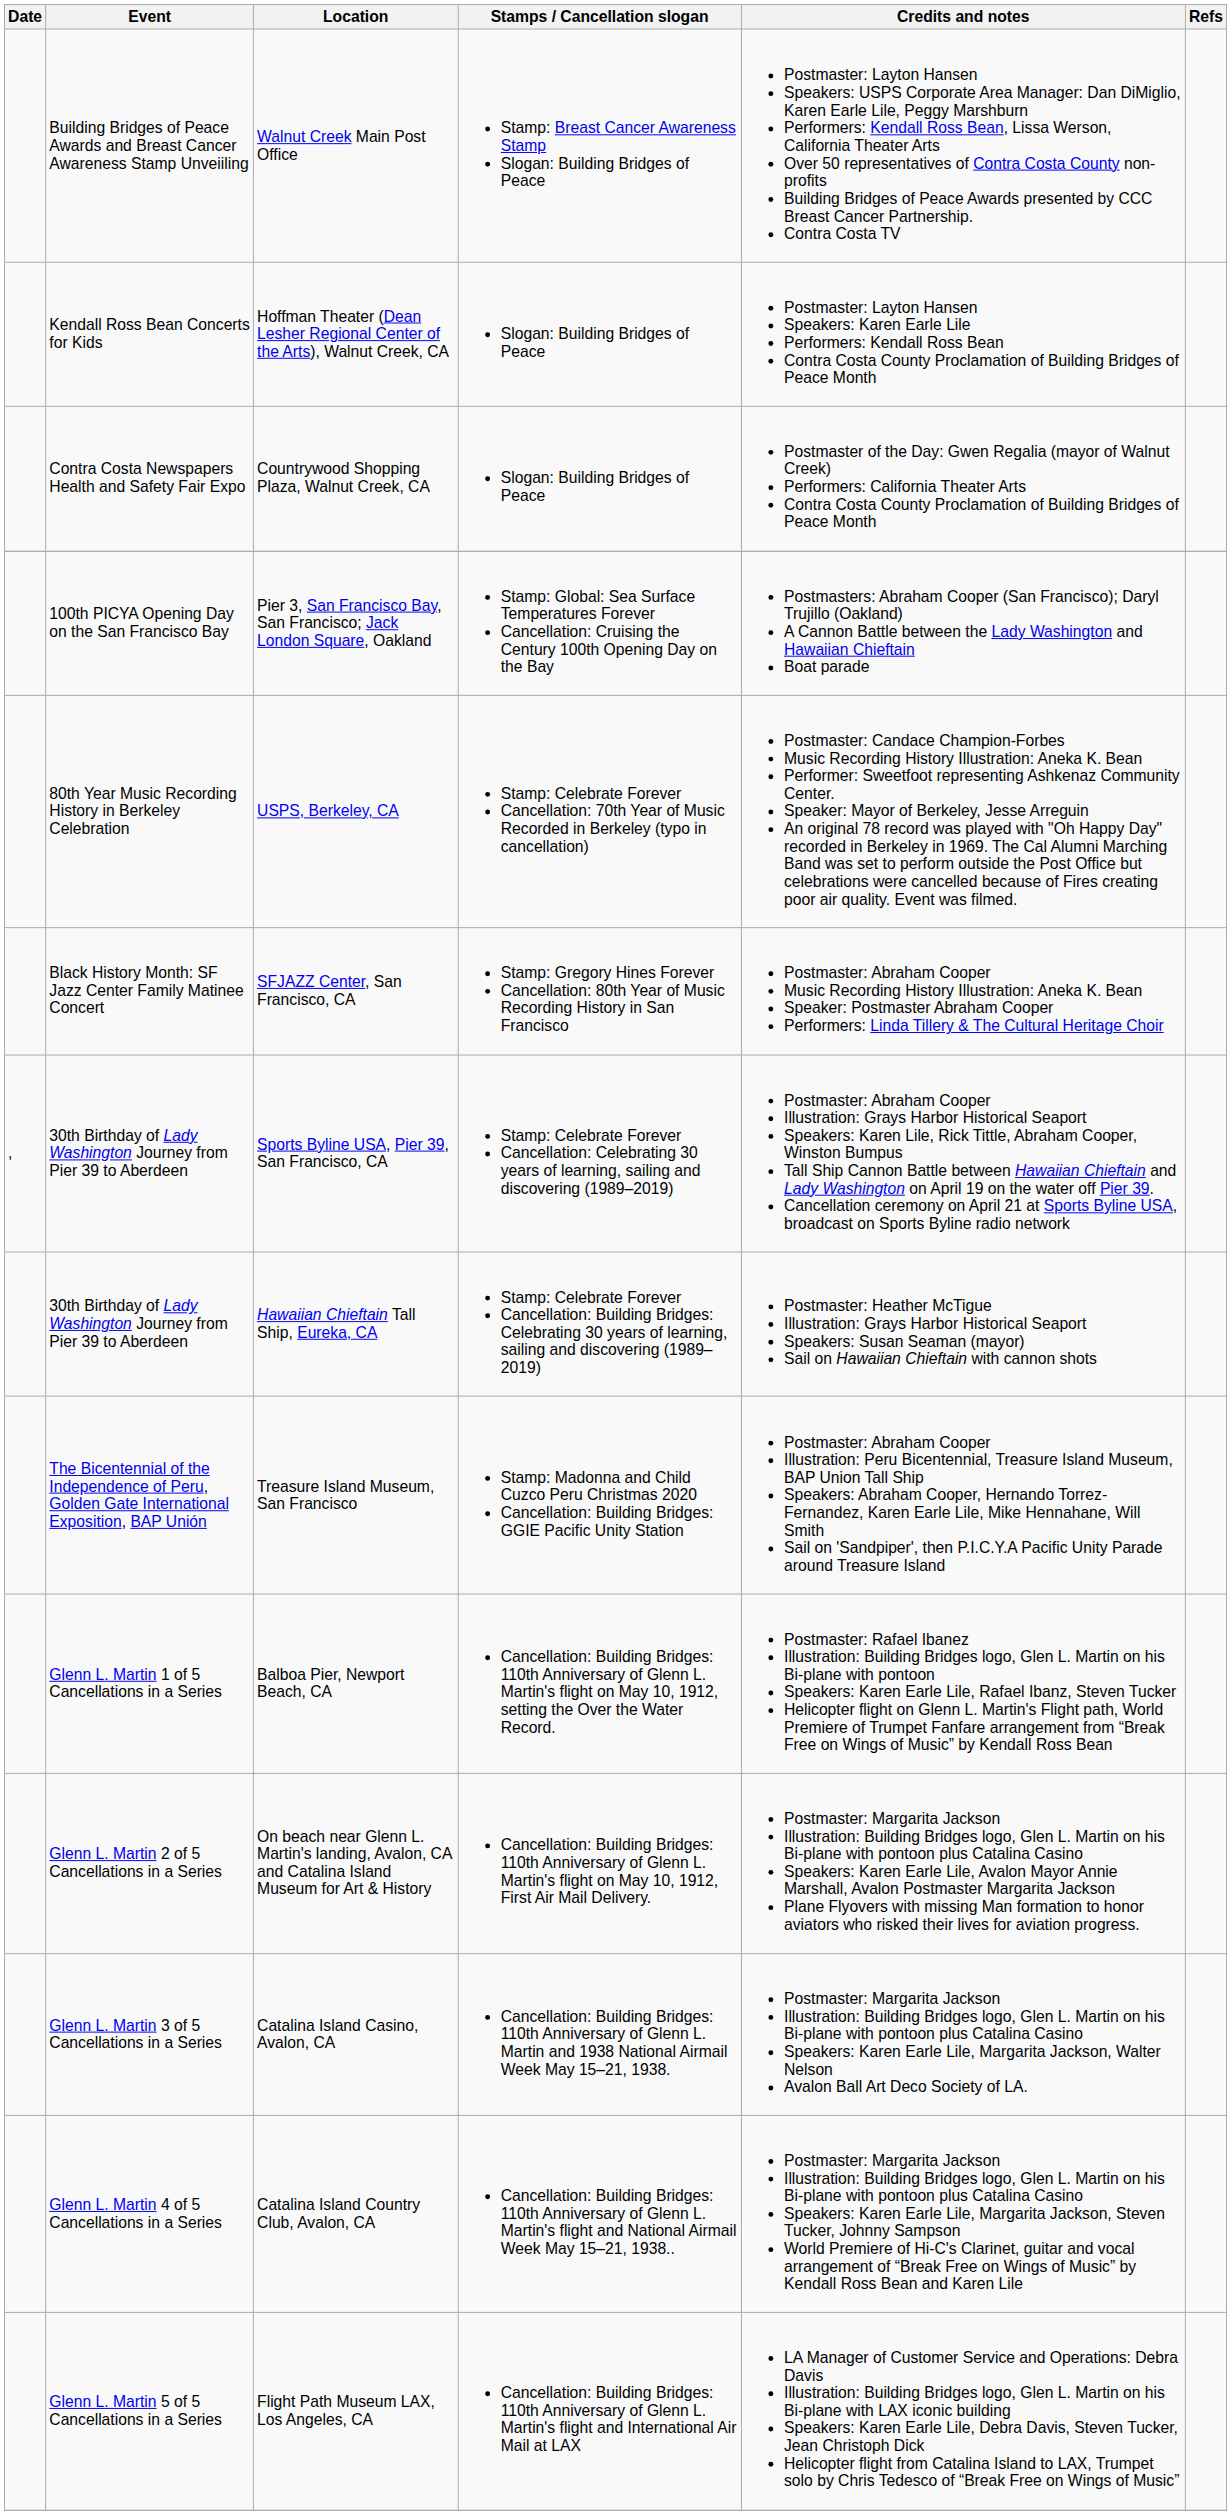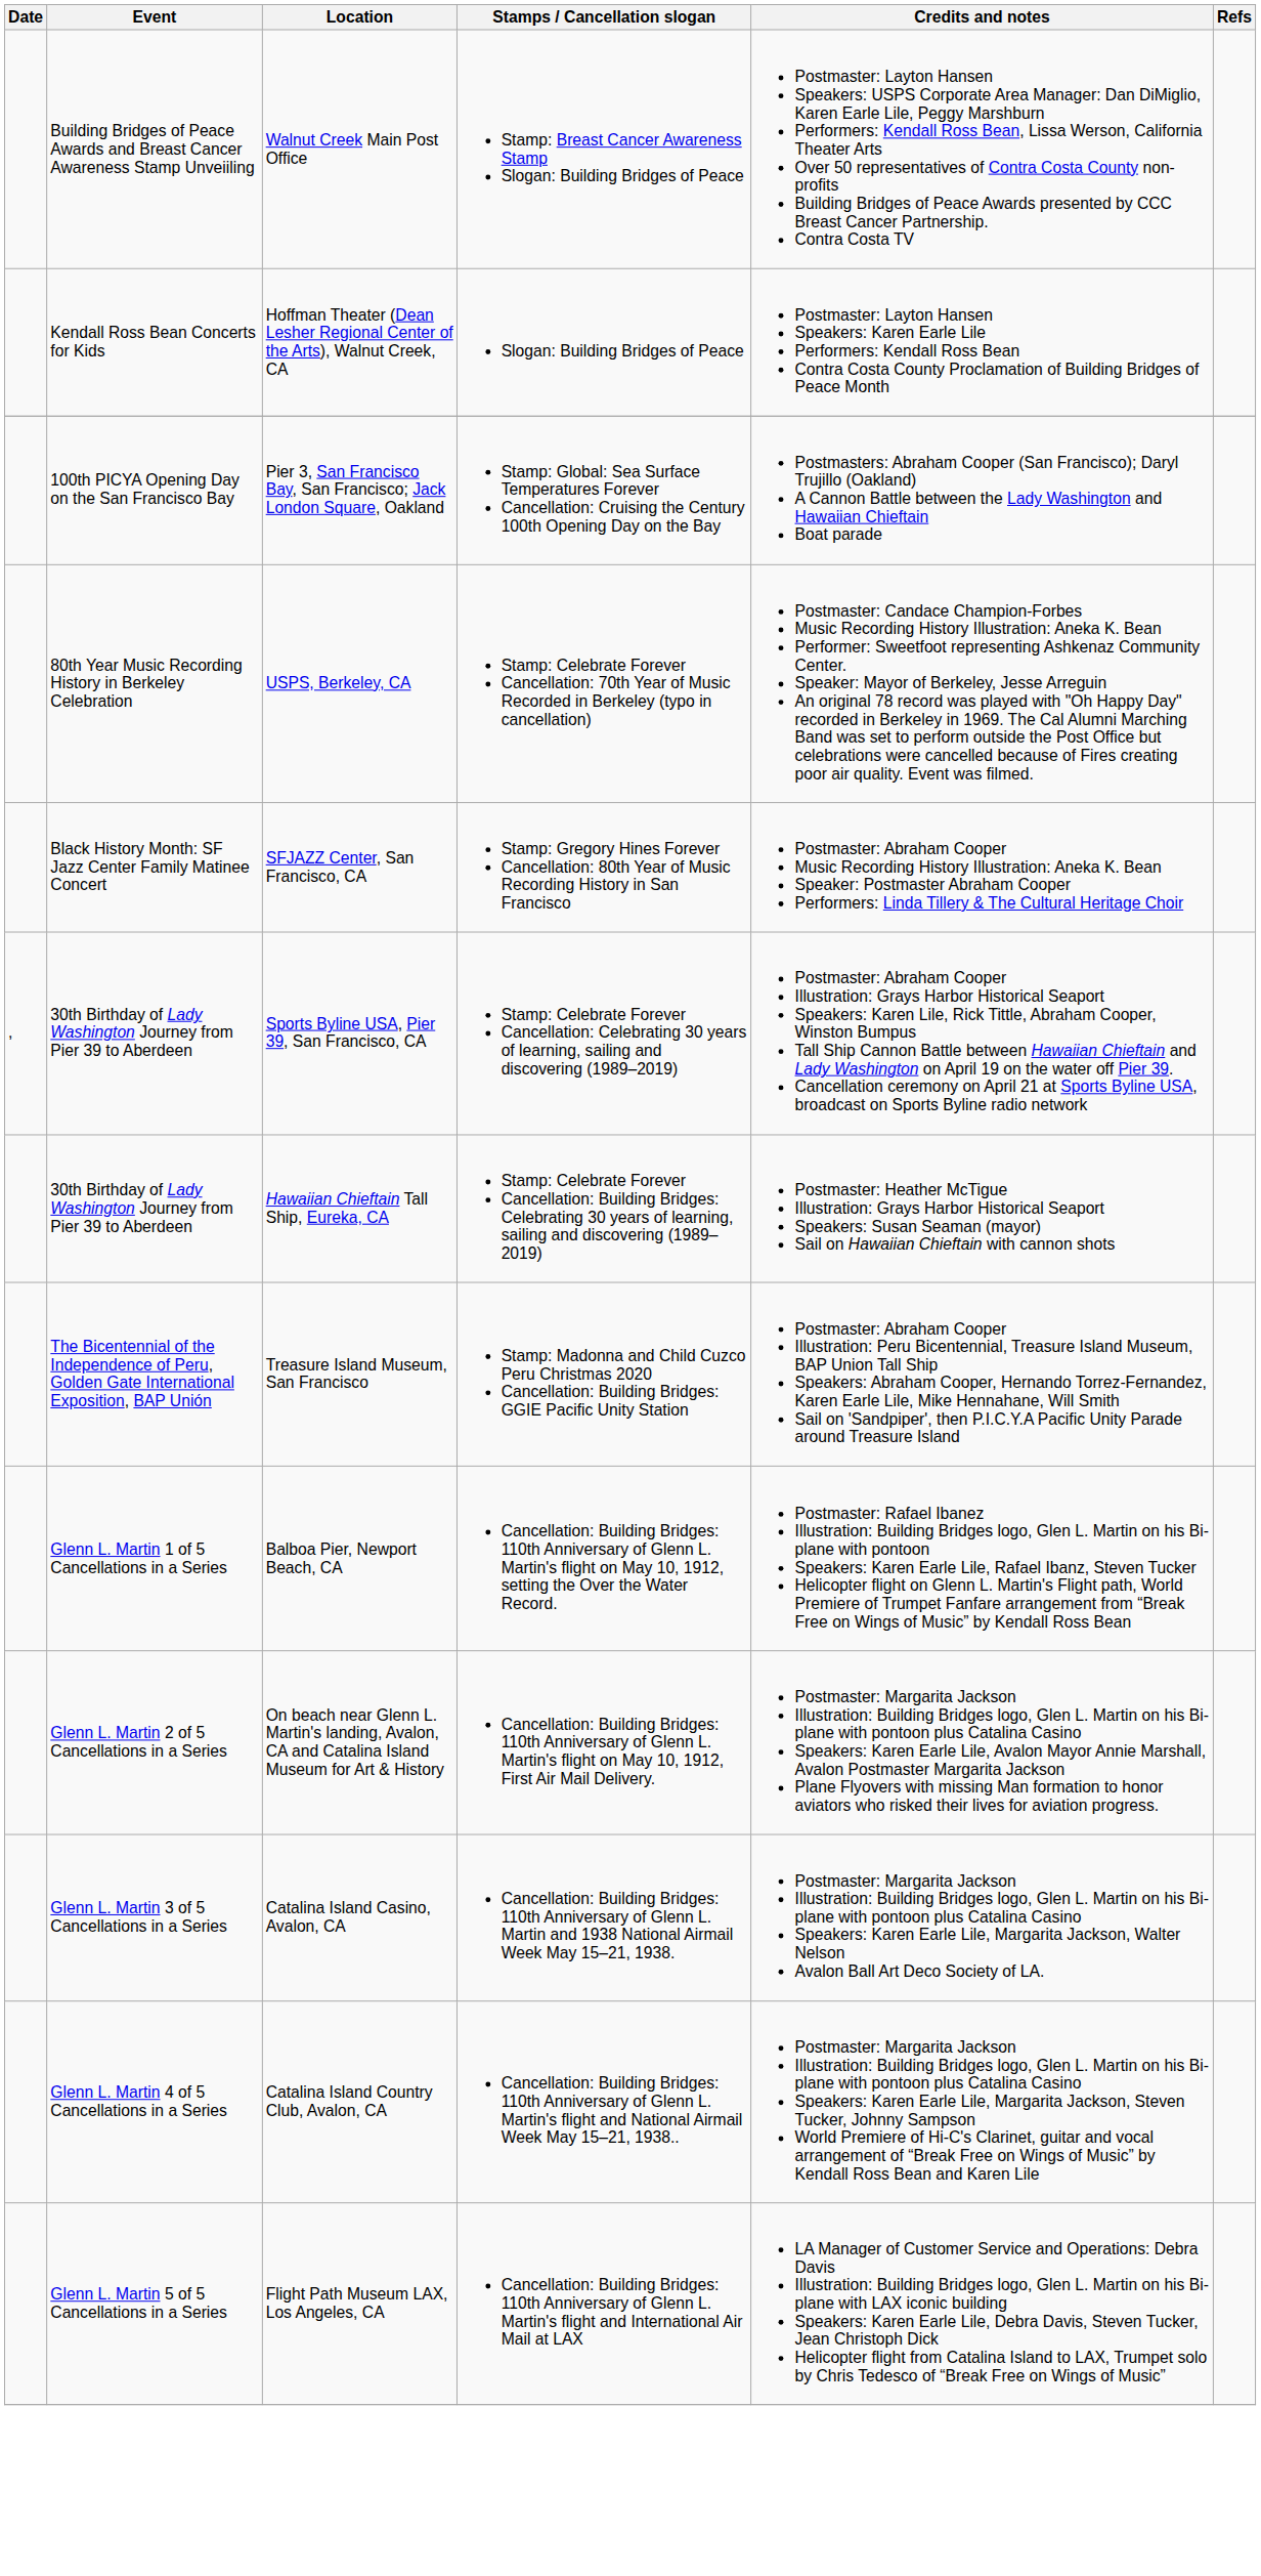 <table class="wikitable">
 <tr>
 <th>Date</th>
 <th>Event</th>
 <th>Location</th>
 <th>Stamps / Cancellation slogan</th>
 <th>Credits and notes</th>
 <th>Refs</th>
 </tr>
 <tr>
 <td></td>
 <td>Building Bridges of Peace Awards and Breast Cancer Awareness Stamp Unveiiling</td>
 <td><a href='#'>Walnut Creek</a> Main Post Office</td>
 <td><br><ul><li>Stamp: <a href='#'>Breast Cancer Awareness Stamp</a></li><li>Slogan: Building Bridges of Peace</li></ul></td>
 <td><br><ul><li>Postmaster: Layton Hansen</li><li>Speakers: USPS Corporate Area Manager: Dan DiMiglio, Karen Earle Lile, Peggy Marshburn</li><li>Performers: <a href='#'>Kendall Ross Bean</a>, Lissa Werson, California Theater Arts</li><li>Over 50 representatives of <a href='#'>Contra Costa County</a> non-profits</li><li>Building Bridges of Peace Awards presented by CCC Breast Cancer Partnership.</li><li>Contra Costa TV</li></ul></td>
 <td></td>
 </tr>
 <tr>
 <td></td>
 <td>Kendall Ross Bean Concerts for Kids</td>
 <td>Hoffman Theater (<a href='#'>Dean Lesher Regional Center of the Arts</a>), Walnut Creek, CA</td>
 <td><br><ul><li>Slogan: Building Bridges of Peace</li></ul></td>
 <td><br><ul><li>Postmaster: Layton Hansen</li><li>Speakers: Karen Earle Lile</li><li>Performers: Kendall Ross Bean</li><li>Contra Costa County Proclamation of Building Bridges of Peace Month</li></ul></td>
-<td></td>
-</tr>
-<tr>
-<td></td>
-<td>Contra Costa Newspapers Health and Safety Fair Expo</td>
-<td>Countrywood Shopping Plaza, Walnut Creek, CA</td>
-<td><br><ul><li>Slogan: Building Bridges of Peace</li></ul></td>
-<td><br><ul><li>Postmaster of the Day: Gwen Regalia (mayor of Walnut Creek)</li><li>Performers: California Theater Arts</li><li>Contra Costa County Proclamation of Building Bridges of Peace Month</li></ul></td>
 <td></td>
 </tr>
 <tr>
 </tr>
 <tr>
 <td></td>
 <td>100th PICYA Opening Day on the San Francisco Bay</td>
 <td>Pier 3, <a href='#'>San Francisco Bay</a>, San Francisco; <a href='#'>Jack London Square</a>, Oakland</td>
 <td><br><ul><li>Stamp: Global: Sea Surface Temperatures Forever</li><li>Cancellation: Cruising the Century 100th Opening Day on the Bay</li></ul></td>
 <td><br><ul><li>Postmasters: Abraham Cooper (San Francisco); Daryl Trujillo (Oakland)</li><li>A Cannon Battle between the <a href='#'>Lady Washington</a> and <a href='#'>Hawaiian Chieftain</a></li><li>Boat parade</li></ul></td>
 <td></td>
 </tr>
 <tr>
 <td></td>
 <td>80th Year Music Recording History in Berkeley Celebration</td>
 <td><a href='#'>USPS, Berkeley, CA</a></td>
 <td><br><ul><li>Stamp: Celebrate Forever</li><li>Cancellation: 70th Year of Music Recorded in Berkeley (typo in cancellation)</li></ul></td>
 <td><br><ul><li>Postmaster: Candace Champion-Forbes</li><li>Music Recording History Illustration: Aneka K. Bean</li><li>Performer: Sweetfoot representing Ashkenaz Community Center.</li><li>Speaker: Mayor of Berkeley, Jesse Arreguin</li><li>An original 78 record was played with "Oh Happy Day" recorded in Berkeley in 1969.  The Cal Alumni Marching Band was set to perform outside the Post Office but celebrations were cancelled because of Fires creating poor air quality.  Event was filmed.</li></ul></td>
 <td></td>
 </tr>
 <tr>
 <td></td>
 <td>Black History Month: SF Jazz Center Family Matinee Concert</td>
 <td><a href='#'>SFJAZZ Center</a>, San Francisco, CA</td>
 <td><br><ul><li>Stamp: Gregory Hines Forever</li><li>Cancellation: 80th Year of Music Recording History in San Francisco</li></ul></td>
 <td><br><ul><li>Postmaster: Abraham Cooper</li><li>Music Recording History Illustration: Aneka K. Bean</li><li>Speaker: Postmaster Abraham Cooper</li><li>Performers: <a href='#'>Linda Tillery & The Cultural Heritage Choir</a></li></ul></td>
 <td></td>
 </tr>
 <tr>
 <td>, </td>
 <td>30th Birthday of <em><a href='#'>Lady Washington</a></em> Journey from Pier 39 to Aberdeen</td>
 <td><a href='#'>Sports Byline USA</a>, <a href='#'>Pier 39</a>, San Francisco, CA</td>
 <td><br><ul><li>Stamp: Celebrate Forever</li><li>Cancellation: Celebrating 30 years of learning, sailing and discovering (1989–2019)</li></ul></td>
 <td><br><ul><li>Postmaster: Abraham Cooper</li><li>Illustration: Grays Harbor Historical Seaport</li><li>Speakers: Karen Lile, Rick Tittle, Abraham Cooper, Winston Bumpus</li><li>Tall Ship Cannon Battle between <em><a href='#'>Hawaiian Chieftain</a></em> and <em><a href='#'>Lady Washington</a></em> on April 19 on the water off <a href='#'>Pier 39</a>.</li><li>Cancellation ceremony on April 21 at <a href='#'>Sports Byline USA</a>, broadcast on Sports Byline radio network</li></ul></td>
 <td></td>
 </tr>
 <tr>
 <td></td>
 <td>30th Birthday of <em><a href='#'>Lady Washington</a></em> Journey from Pier 39 to Aberdeen</td>
 <td><em><a href='#'>Hawaiian Chieftain</a></em> Tall Ship, <a href='#'>Eureka, CA</a></td>
 <td><br><ul><li>Stamp: Celebrate Forever</li><li>Cancellation: Building Bridges: Celebrating 30 years of learning, sailing and discovering (1989–2019)</li></ul></td>
 <td><br><ul><li>Postmaster: Heather McTigue</li><li>Illustration: Grays Harbor Historical Seaport</li><li>Speakers: Susan Seaman (mayor)</li><li>Sail on <em>Hawaiian Chieftain</em> with cannon shots</li></ul></td>
 <td></td>
 </tr>
 <tr>
 <td></td>
 <td><a href='#'>The Bicentennial of the Independence of Peru</a>, <a href='#'>Golden Gate International Exposition</a>, <a href='#'>BAP Unión</a></td>
 <td>Treasure Island Museum, San Francisco</td>
 <td><br><ul><li>Stamp: Madonna and Child Cuzco Peru Christmas 2020</li><li>Cancellation: Building Bridges: GGIE Pacific Unity Station</li></ul></td>
 <td><br><ul><li>Postmaster: Abraham Cooper</li><li>Illustration: Peru Bicentennial, Treasure Island Museum, BAP Union Tall Ship</li><li>Speakers: Abraham Cooper, Hernando Torrez-Fernandez, Karen Earle Lile, Mike Hennahane, Will Smith</li><li>Sail on 'Sandpiper', then P.I.C.Y.A Pacific Unity Parade around Treasure Island</li></ul></td>
 <td></td>
 </tr>
 <tr>
 <td></td>
 <td><a href='#'>Glenn L. Martin</a> 1 of 5 Cancellations in a Series</td>
 <td>Balboa Pier, Newport Beach, CA</td>
 <td><br><ul><li>Cancellation: Building Bridges: 110th Anniversary of Glenn L. Martin's flight on May 10, 1912, setting the Over the Water Record.</li></ul></td>
 <td><br><ul><li>Postmaster: Rafael Ibanez</li><li>Illustration: Building Bridges logo, Glen L. Martin on his Bi-plane with pontoon</li><li>Speakers: Karen Earle Lile, Rafael Ibanz, Steven Tucker</li><li>Helicopter flight on Glenn L. Martin's Flight path, World Premiere of Trumpet Fanfare arrangement from “Break Free on Wings of Music” by Kendall Ross Bean</li></ul></td>
 <td></td>
 </tr>
 <tr>
 <td></td>
 <td><a href='#'>Glenn L. Martin</a> 2 of 5 Cancellations in a Series</td>
 <td>On beach near Glenn L. Martin's landing, Avalon, CA and Catalina Island Museum for Art & History</td>
 <td><br><ul><li>Cancellation: Building Bridges: 110th Anniversary of Glenn L. Martin's flight on May 10, 1912, First Air Mail Delivery.</li></ul></td>
 <td><br><ul><li>Postmaster: Margarita Jackson</li><li>Illustration: Building Bridges logo, Glen L. Martin on his Bi-plane with pontoon plus Catalina Casino</li><li>Speakers: Karen Earle Lile, Avalon Mayor Annie Marshall, Avalon Postmaster Margarita Jackson</li><li>Plane Flyovers with missing Man formation to honor aviators who risked their lives for aviation progress.</li></ul></td>
 <td></td>
 </tr>
 <tr>
 <td></td>
 <td><a href='#'>Glenn L. Martin</a>  3 of 5 Cancellations in a Series</td>
 <td>Catalina Island Casino, Avalon, CA</td>
 <td><br><ul><li>Cancellation: Building Bridges: 110th Anniversary of Glenn L. Martin and 1938 National Airmail Week May 15–21, 1938.</li></ul></td>
 <td><br><ul><li>Postmaster: Margarita Jackson</li><li>Illustration: Building Bridges logo, Glen L. Martin on his Bi-plane with pontoon plus Catalina Casino</li><li>Speakers: Karen Earle Lile, Margarita Jackson, Walter Nelson</li><li>Avalon Ball Art Deco Society of LA.</li></ul></td>
 <td></td>
 </tr>
 <tr>
 <td></td>
 <td><a href='#'>Glenn L. Martin</a>  4 of 5 Cancellations in a Series</td>
 <td>Catalina Island Country Club, Avalon, CA</td>
 <td><br><ul><li>Cancellation: Building Bridges: 110th Anniversary of Glenn L. Martin's flight and National Airmail Week May 15–21, 1938..</li></ul></td>
 <td><br><ul><li>Postmaster: Margarita Jackson</li><li>Illustration: Building Bridges logo, Glen L. Martin on his Bi-plane with pontoon plus Catalina Casino</li><li>Speakers: Karen Earle Lile, Margarita Jackson, Steven Tucker, Johnny Sampson</li><li>World Premiere of Hi-C's Clarinet, guitar and vocal arrangement of “Break Free on Wings of Music” by Kendall Ross Bean and Karen Lile</li></ul></td>
 <td></td>
 </tr>
 <tr>
 <td></td>
 <td><a href='#'>Glenn L. Martin</a>  5 of 5 Cancellations in a Series</td>
 <td>Flight Path Museum LAX, Los Angeles, CA</td>
 <td><br><ul><li>Cancellation: Building Bridges: 110th Anniversary of Glenn L. Martin's flight and International Air Mail at LAX</li></ul></td>
 <td><br><ul><li>LA Manager of Customer Service and Operations: Debra Davis</li><li>Illustration: Building Bridges logo, Glen L. Martin on his Bi-plane with LAX iconic building</li><li>Speakers: Karen Earle Lile, Debra Davis, Steven Tucker, Jean Christoph Dick</li><li>Helicopter flight from Catalina Island to LAX, Trumpet solo by Chris Tedesco of “Break Free on Wings of Music”</li></ul></td>
 <td></td>
 </tr>
 <tr>
 </tr>
 </table>
